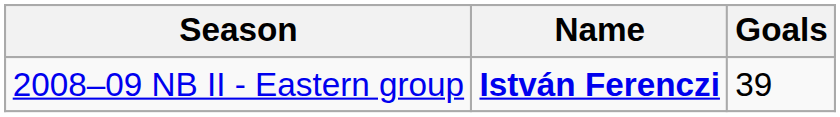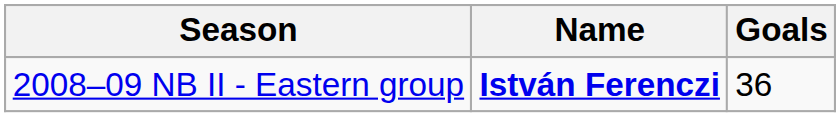 <table class="wikitable">
 <tr>
 <th>Season</th>
 <th>Name</th>
 <th>Goals</th>
 </tr>
 <tr>
 <td><a href='#'>2008–09 NB II - Eastern group</a></td>
 <td><strong> <a href='#'>István Ferenczi</a></strong></td>
-<td>39</td>
+<td>36</td>
 </tr>
 </table>
